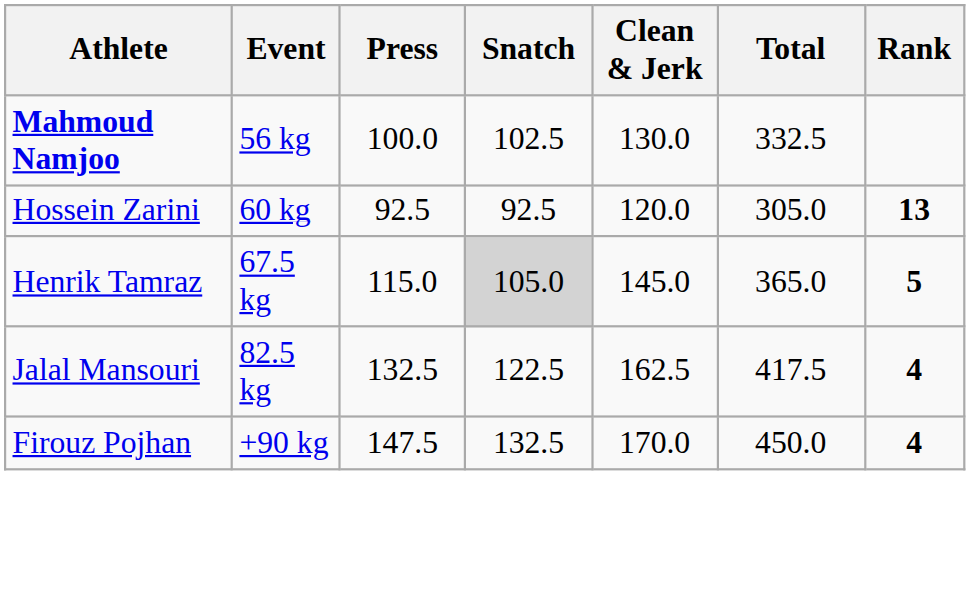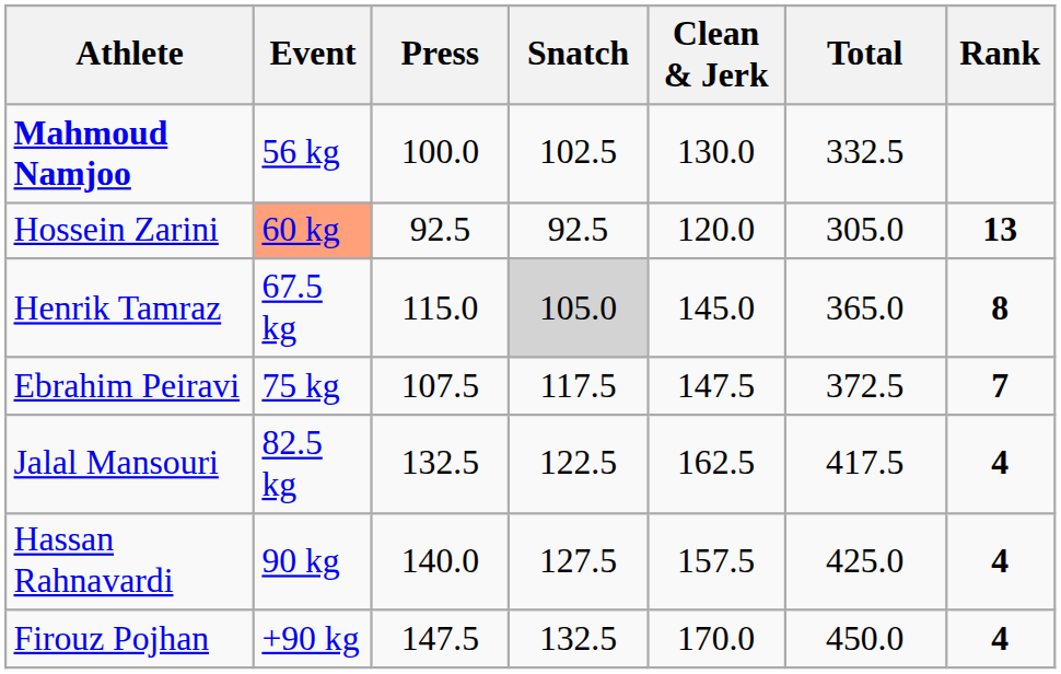 <table class="wikitable" width="70%" style="text-align:center; font-size:90%">
 <tr>
 <th width="20%">Athlete</th>
 <th width="8%">Event</th>
 <th width="11%">Press</th>
 <th width="11%">Snatch</th>
 <th width="11%">Clean & Jerk</th>
 <th width="13%">Total</th>
 <th width="6%">Rank</th>
 </tr>
 <tr>
 <td align="left"><strong><a href='#'>Mahmoud Namjoo</a></strong></td>
 <td align="left"><a href='#'>56 kg</a></td>
 <td>100.0</td>
 <td>102.5</td>
 <td>130.0</td>
 <td>332.5</td>
 <td></td>
 </tr>
 <tr>
 <td align="left"><a href='#'>Hossein Zarini</a></td>
-<td align="left"><a href='#'>60 kg</a></td>
+<td align="left" style="background: lightsalmon;"><a href='#'>60 kg</a></td>
 <td>92.5</td>
 <td>92.5</td>
 <td>120.0</td>
 <td>305.0</td>
 <td><strong>13</strong></td>
 </tr>
 <tr>
 <td align="left"><a href='#'>Henrik Tamraz</a></td>
 <td align="left"><a href='#'>67.5 kg</a></td>
 <td>115.0</td>
 <td style="background: lightgrey;">105.0</td>
 <td>145.0</td>
 <td>365.0</td>
-<td><strong>5</strong></td>
+<td><strong>8</strong></td>
+</tr>
+<tr>
+<td align="left"><a href='#'>Ebrahim Peiravi</a></td>
+<td align="left"><a href='#'>75 kg</a></td>
+<td>107.5</td>
+<td>117.5</td>
+<td>147.5</td>
+<td>372.5</td>
+<td><strong>7</strong></td>
 </tr>
 <tr>
 <td align="left"><a href='#'>Jalal Mansouri</a></td>
 <td align="left"><a href='#'>82.5 kg</a></td>
 <td>132.5</td>
 <td>122.5</td>
 <td>162.5</td>
 <td>417.5</td>
+<td><strong>4</strong></td>
+</tr>
+<tr>
+<td align="left"><a href='#'>Hassan Rahnavardi</a></td>
+<td align="left"><a href='#'>90 kg</a></td>
+<td>140.0</td>
+<td>127.5</td>
+<td>157.5</td>
+<td>425.0</td>
 <td><strong>4</strong></td>
 </tr>
 <tr>
 <td align="left"><a href='#'>Firouz Pojhan</a></td>
 <td align="left"><a href='#'>+90 kg</a></td>
 <td>147.5</td>
 <td>132.5</td>
 <td>170.0</td>
 <td>450.0</td>
 <td><strong>4</strong></td>
 </tr>
 </table>
